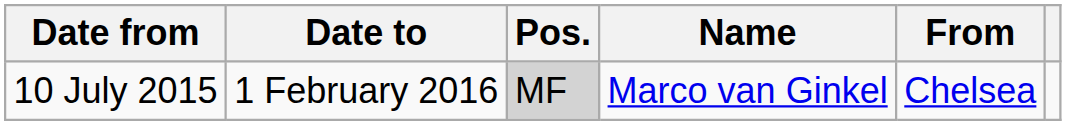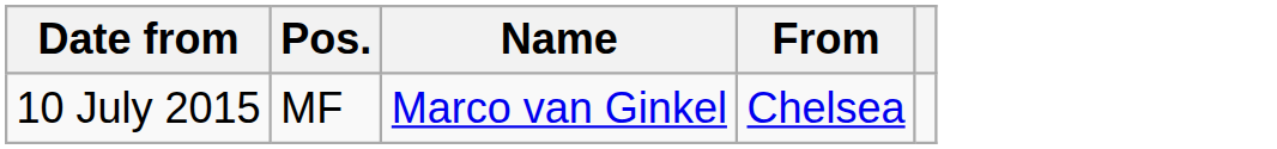 <table class="wikitable">
 <tr>
 <th>Date from</th>
-<th>Date to</th>
 <th>Pos.</th>
 <th>Name</th>
 <th>From</th>
 <th></th>
 </tr>
 <tr>
 <td>10 July 2015</td>
-<td>1 February 2016</td>
-<td style="background: lightgrey;">MF</td>
+<td>MF</td>
 <td> <a href='#'>Marco van Ginkel</a></td>
 <td> <a href='#'>Chelsea</a></td>
 <td></td>
 </tr>
 </table>
